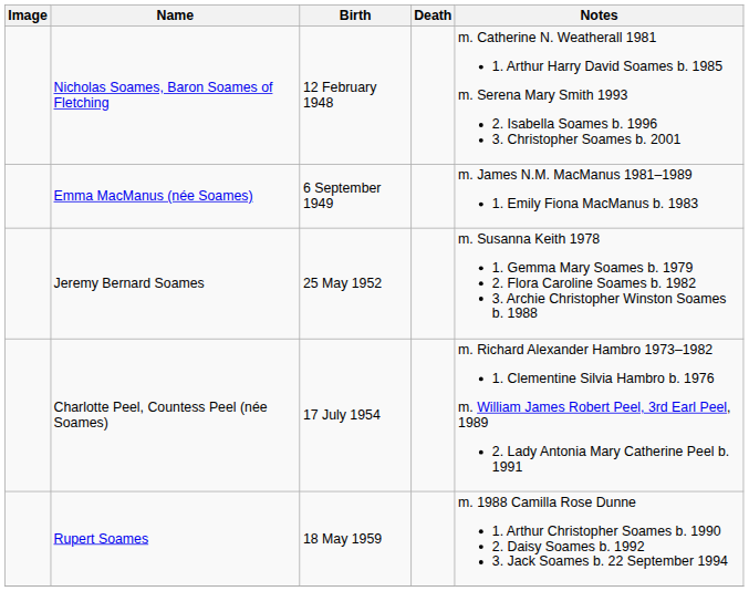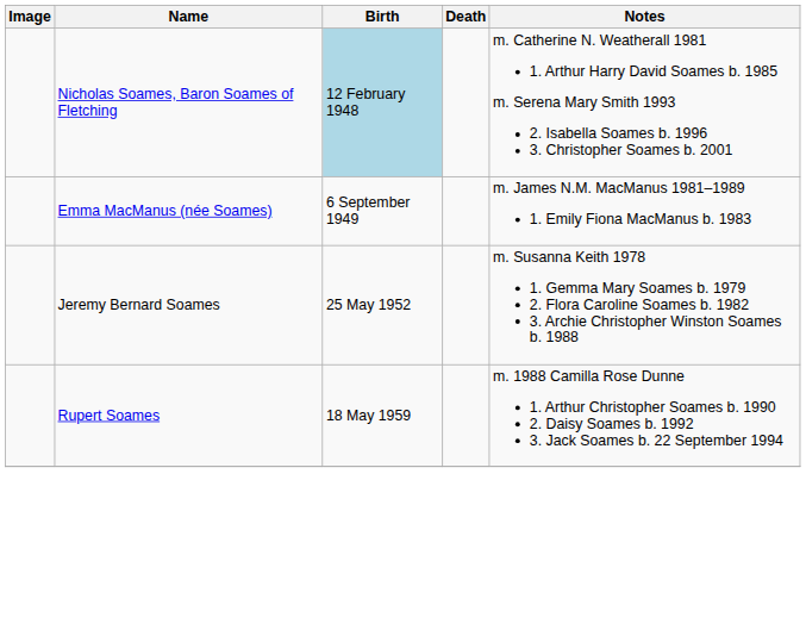 <table class="wikitable">
 <tr>
 <th>Image</th>
 <th>Name</th>
 <th>Birth</th>
 <th>Death</th>
 <th>Notes</th>
 </tr>
 <tr>
 <td></td>
 <td><a href='#'>Nicholas Soames, Baron Soames of Fletching</a></td>
-<td>12 February 1948</td>
+<td style="background: lightblue;">12 February 1948</td>
 <td></td>
 <td>m. Catherine N. Weatherall 1981<br><ul><li>1. Arthur Harry David Soames b. 1985</li></ul>m. Serena Mary Smith 1993<ul><li>2. Isabella Soames b. 1996</li><li>3. Christopher Soames b. 2001</li></ul></td>
 </tr>
 <tr>
 <td></td>
 <td><a href='#'>Emma MacManus (née Soames)</a></td>
 <td>6 September 1949</td>
 <td></td>
 <td>m. James N.M. MacManus 1981–1989<br><ul><li>1. Emily Fiona MacManus b. 1983</li></ul></td>
 </tr>
 <tr>
 <td></td>
 <td>Jeremy Bernard Soames</td>
 <td>25 May 1952</td>
 <td></td>
 <td>m. Susanna Keith 1978<br><ul><li>1. Gemma Mary Soames b. 1979</li><li>2. Flora Caroline Soames b. 1982</li><li>3. Archie Christopher Winston Soames b. 1988</li></ul></td>
 </tr>
 <tr>
 <td></td>
-<td>Charlotte Peel, Countess Peel (née Soames)</td>
-<td>17 July 1954</td>
-<td></td>
-<td>m. Richard Alexander Hambro 1973–1982<br><ul><li>1. Clementine Silvia Hambro b. 1976</li></ul>m. <a href='#'>William James Robert Peel, 3rd Earl Peel</a>, 1989<ul><li>2. Lady Antonia Mary Catherine Peel b. 1991</li></ul></td>
-</tr>
-<tr>
-<td></td>
 <td><a href='#'>Rupert Soames</a></td>
 <td>18 May 1959</td>
 <td></td>
 <td>m. 1988 Camilla Rose Dunne<br><ul><li>1. Arthur Christopher Soames b. 1990</li><li>2. Daisy Soames b. 1992</li><li>3. Jack Soames b. 22 September 1994</li></ul></td>
 </tr>
 <tr>
 </tr>
 </table>
